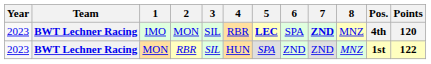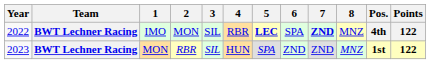 <table class="wikitable" border="1" style="text-align:center; font-size:85%;">
 <tr>
 <th>Year</th>
 <th>Team</th>
 <th>1</th>
 <th>2</th>
 <th>3</th>
 <th>4</th>
 <th>5</th>
 <th>6</th>
 <th>7</th>
 <th>8</th>
 <th>Pos.</th>
 <th>Points</th>
 </tr>
 <tr>
-<td><a href='#'>2023</a></td>
+<td><a href='#'>2022</a></td>
 <th nowrap><a href='#'>BWT Lechner Racing</a></th>
 <td style="background:#DFFFDF;"><a href='#'>IMO</a><br></td>
 <td style="background:#DFFFDF;"><a href='#'>MON</a><br></td>
 <td style="background:#DFFFDF;"><a href='#'>SIL</a><br></td>
 <td style="background:#FFDF9F;"><a href='#'>RBR</a><br></td>
 <td style="background:#FFFFBF;"><strong><a href='#'>LEC</a></strong><br></td>
 <td style="background:#DFFFDF;"><a href='#'>SPA</a><br></td>
 <td style="background:#DFFFDF;"><strong><a href='#'>ZND</a><br></strong></td>
 <td style="background:#FFFFBF;"><a href='#'>MNZ</a><br></td>
 <th>4th</th>
-<th>120</th>
+<th>122</th>
 </tr>
 <tr>
 <td><a href='#'>2023</a></td>
 <th nowrap><a href='#'>BWT Lechner Racing</a></th>
 <td style="background:#FFDF9F;"><a href='#'>MON</a><br></td>
 <td style="background:#FFFFBF;"><em><a href='#'>RBR</a></em><br></td>
 <td style="background:#DFFFDF;"><em><a href='#'>SIL</a></em><br></td>
 <td style="background:#FFDF9F;"><a href='#'>HUN</a><br></td>
 <td style="background:#DFDFDF;"><em><a href='#'>SPA</a></em><br></td>
 <td style="background:#DFFFDF;"><a href='#'>ZND</a><br></td>
 <td style="background:#DFDFDF;"><a href='#'>ZND</a><br></td>
 <td style="background:#DFFFDF;"><em><a href='#'>MNZ</a></em><br></td>
 <th style="background:#FFFFBF;">1st</th>
 <th style="background:#FFFFBF;">122</th>
 </tr>
 </table>
